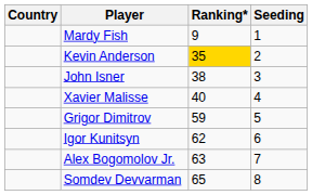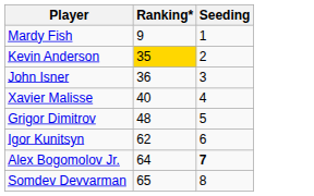 <table class="wikitable" border="1">
 <tr>
-<th>Country</th>
 <th width=150>Player</th>
 <th>Ranking*</th>
 <th>Seeding</th>
 </tr>
 <tr>
-<td></td>
 <td><a href='#'>Mardy Fish</a></td>
 <td>9</td>
 <td>1</td>
 </tr>
 <tr>
-<td></td>
 <td><a href='#'>Kevin Anderson</a></td>
 <td style="background: gold;">35</td>
 <td>2</td>
 </tr>
 <tr>
-<td></td>
 <td><a href='#'>John Isner</a></td>
-<td>38</td>
+<td>36</td>
 <td>3</td>
 </tr>
 <tr>
-<td></td>
 <td><a href='#'>Xavier Malisse</a></td>
 <td>40</td>
 <td>4</td>
 </tr>
 <tr>
-<td></td>
 <td><a href='#'>Grigor Dimitrov</a></td>
-<td>59</td>
+<td>48</td>
 <td>5</td>
 </tr>
 <tr>
-<td></td>
 <td><a href='#'>Igor Kunitsyn</a></td>
 <td>62</td>
 <td>6</td>
 </tr>
 <tr>
-<td></td>
 <td><a href='#'>Alex Bogomolov Jr.</a></td>
-<td>63</td>
-<td>7</td>
+<td>64</td>
+<td><strong>7</strong></td>
 </tr>
 <tr>
-<td></td>
 <td><a href='#'>Somdev Devvarman</a></td>
 <td>65</td>
 <td>8</td>
 </tr>
 </table>
